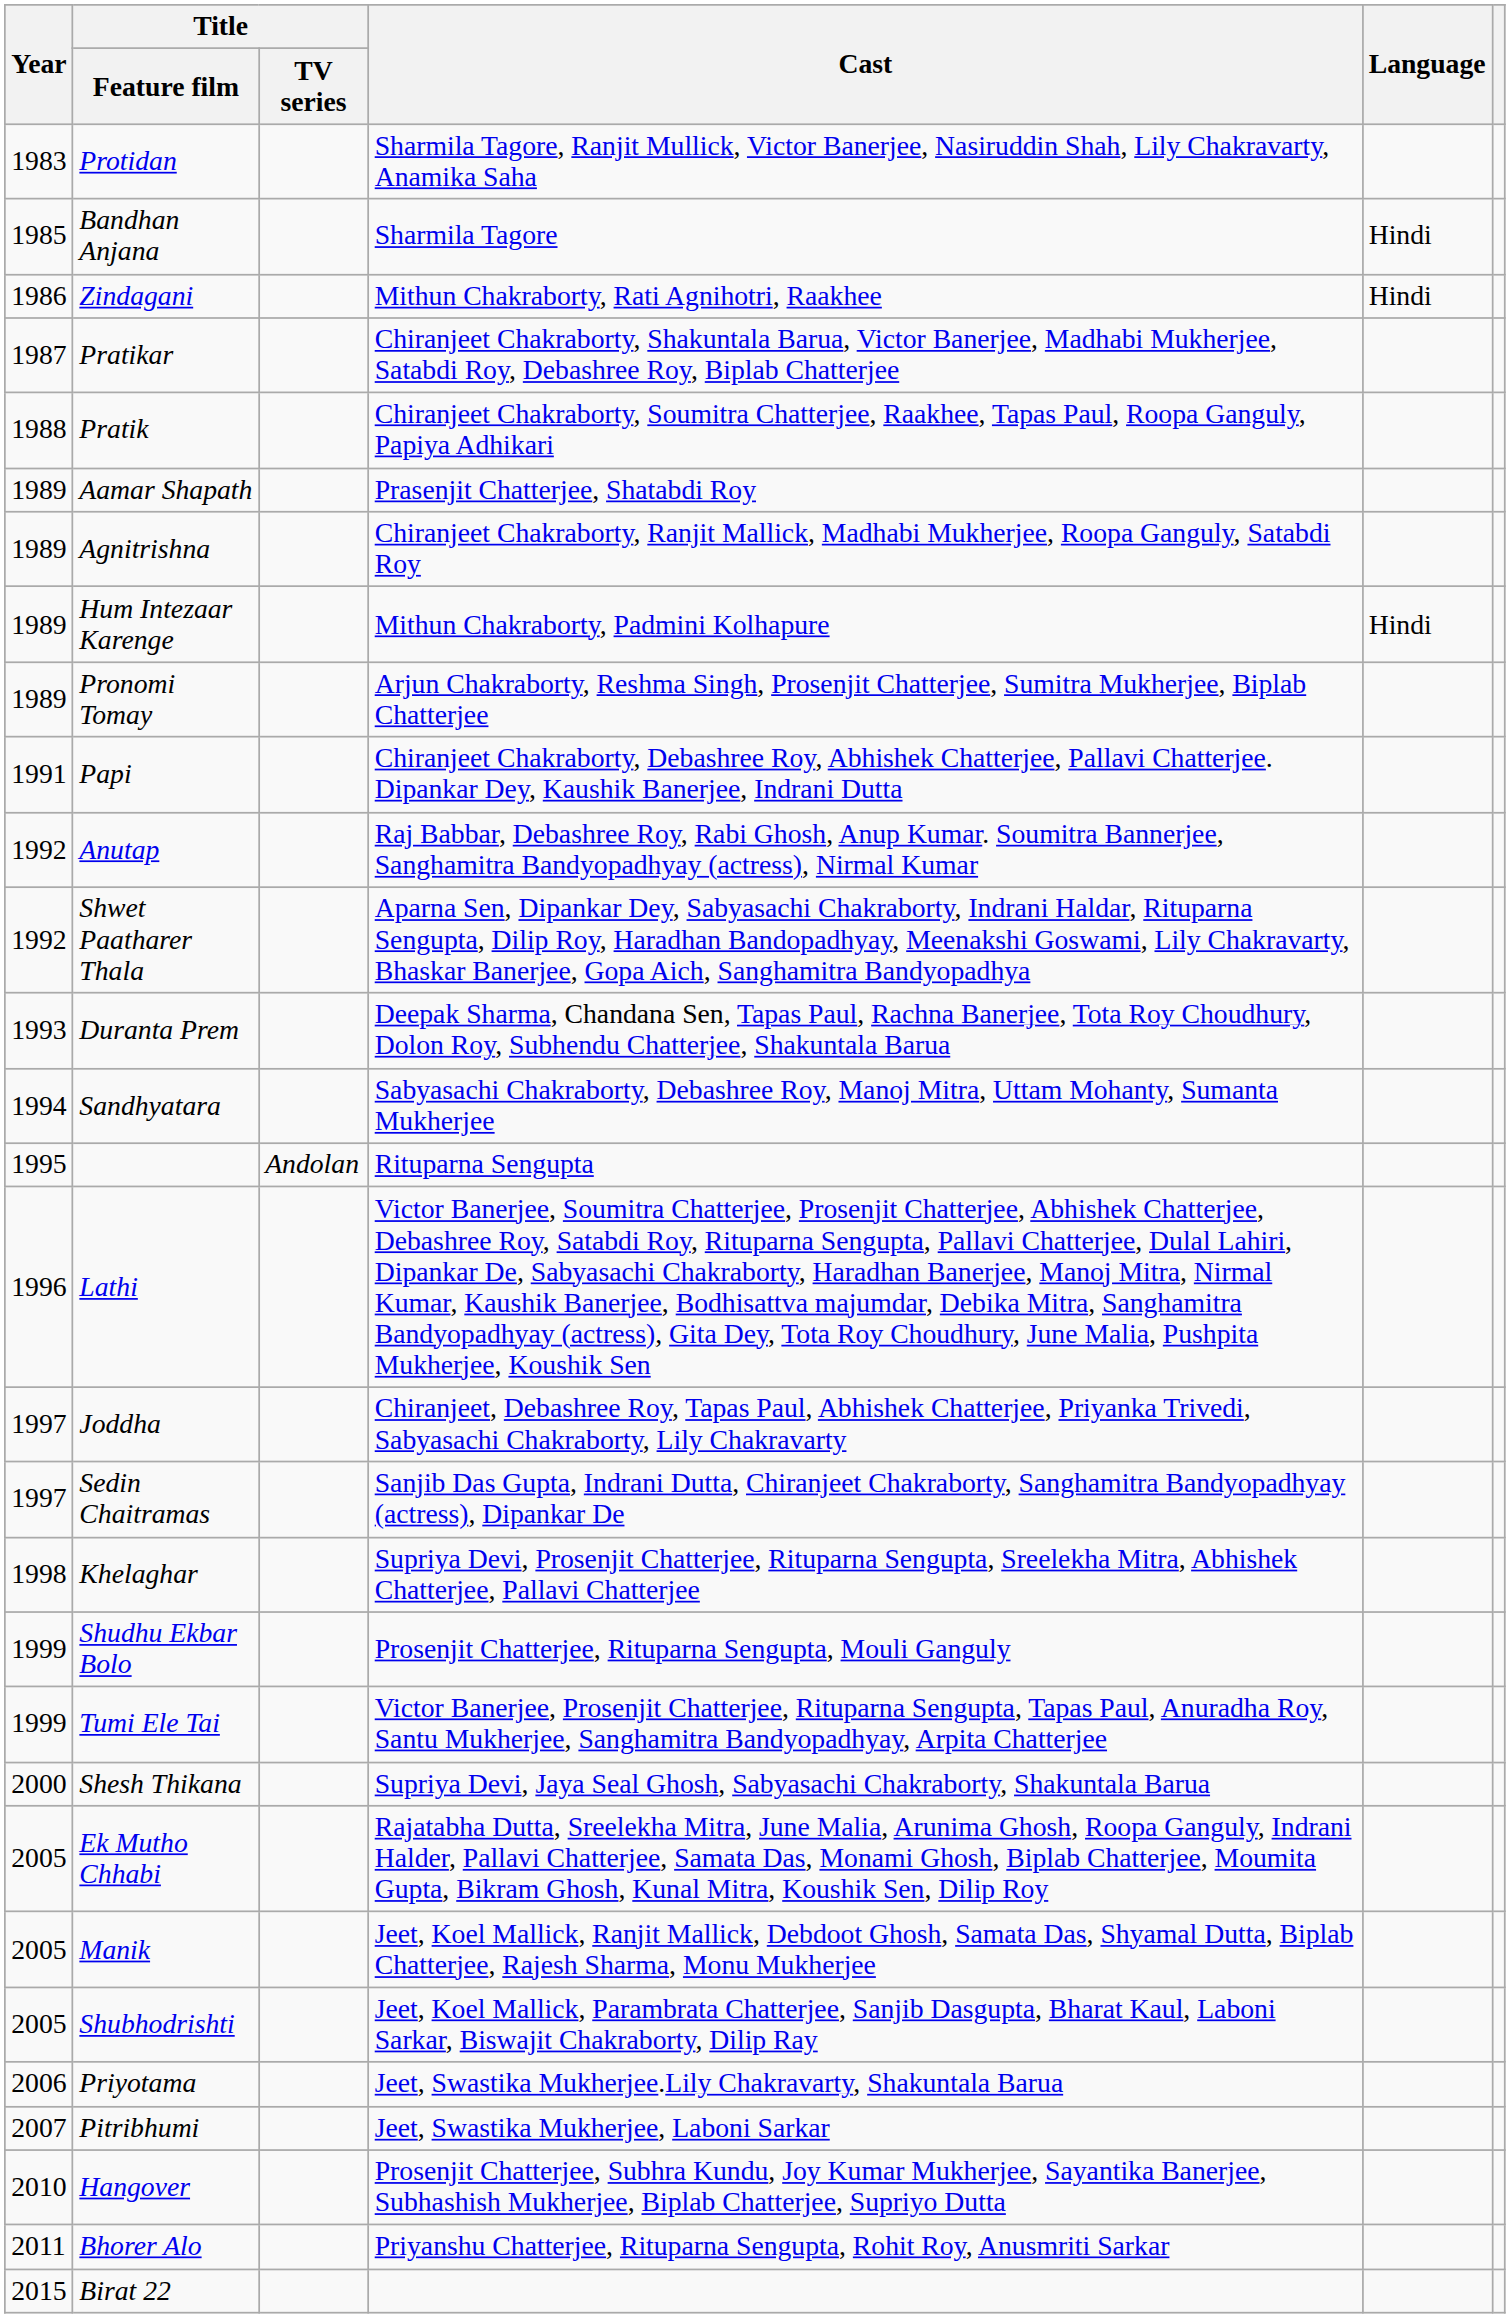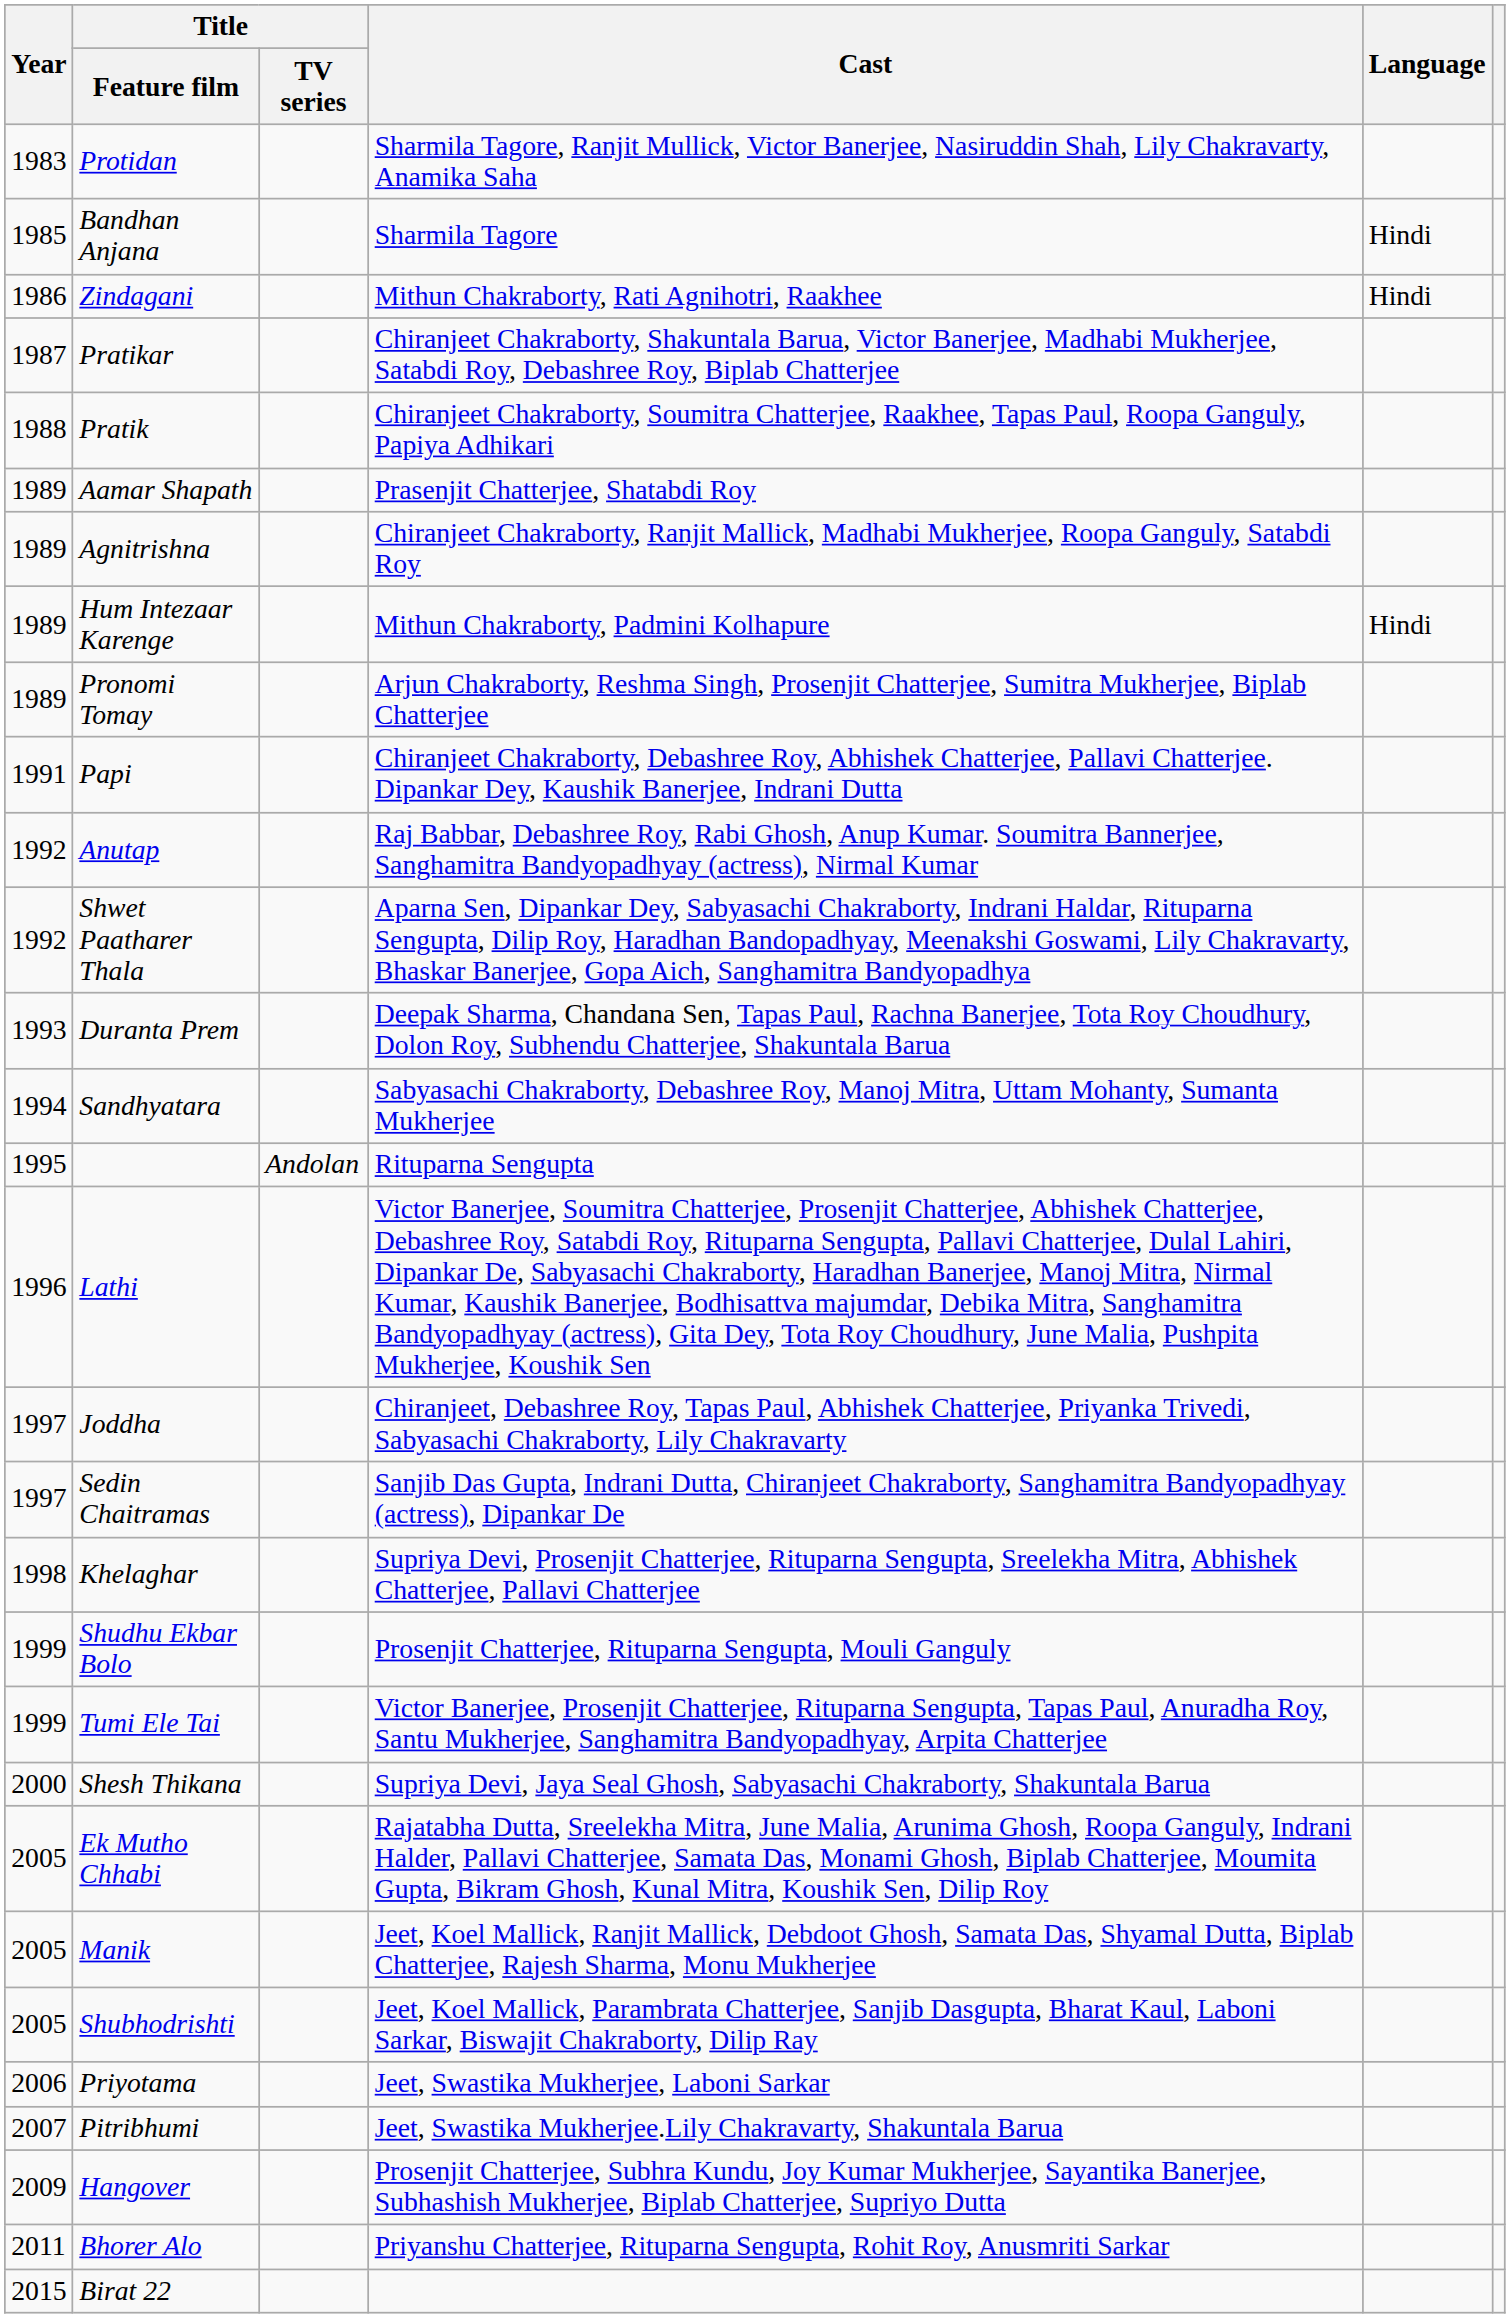 <table class="wikitable">
 <tr>
 <th rowspan="2">Year</th>
 <th colspan="2">Title</th>
 <th rowspan="2">Cast</th>
 <th rowspan="2">Language</th>
 <th rowspan="2"></th>
 </tr>
 <tr>
 <th>Feature film</th>
 <th>TV series</th>
 </tr>
 <tr>
 <td>1983</td>
 <td><em><a href='#'>Protidan</a></em></td>
 <td></td>
 <td><a href='#'>Sharmila Tagore</a>, <a href='#'>Ranjit Mullick</a>, <a href='#'>Victor Banerjee</a>, <a href='#'>Nasiruddin Shah</a>, <a href='#'>Lily Chakravarty</a>, <a href='#'>Anamika Saha</a></td>
 <td></td>
 <td></td>
 </tr>
 <tr>
 <td>1985</td>
 <td><em>Bandhan Anjana</em></td>
 <td></td>
 <td><a href='#'>Sharmila Tagore</a></td>
 <td>Hindi</td>
 <td></td>
 </tr>
 <tr>
 <td>1986</td>
 <td><em><a href='#'>Zindagani</a></em></td>
 <td></td>
 <td><a href='#'>Mithun Chakraborty</a>, <a href='#'>Rati Agnihotri</a>, <a href='#'>Raakhee</a></td>
 <td>Hindi</td>
 <td></td>
 </tr>
 <tr>
 <td>1987</td>
 <td><em>Pratikar</em></td>
 <td></td>
 <td><a href='#'>Chiranjeet Chakraborty</a>, <a href='#'>Shakuntala Barua</a>, <a href='#'>Victor Banerjee</a>, <a href='#'>Madhabi Mukherjee</a>, <a href='#'>Satabdi Roy</a>, <a href='#'>Debashree Roy</a>, <a href='#'>Biplab Chatterjee</a></td>
 <td></td>
 <td></td>
 </tr>
 <tr>
 <td>1988</td>
 <td><em>Pratik</em></td>
 <td></td>
 <td><a href='#'>Chiranjeet Chakraborty</a>, <a href='#'>Soumitra Chatterjee</a>, <a href='#'>Raakhee</a>, <a href='#'>Tapas Paul</a>, <a href='#'>Roopa Ganguly</a>, <a href='#'>Papiya Adhikari</a></td>
 <td></td>
 <td></td>
 </tr>
 <tr>
 <td>1989</td>
 <td><em>Aamar Shapath</em></td>
 <td></td>
 <td><a href='#'>Prasenjit Chatterjee</a>, <a href='#'>Shatabdi Roy</a></td>
 <td></td>
 <td></td>
 </tr>
 <tr>
 <td>1989</td>
 <td><em>Agnitrishna</em></td>
 <td></td>
 <td><a href='#'>Chiranjeet Chakraborty</a>, <a href='#'>Ranjit Mallick</a>, <a href='#'>Madhabi Mukherjee</a>, <a href='#'>Roopa Ganguly</a>, <a href='#'>Satabdi Roy</a></td>
 <td></td>
 <td></td>
 </tr>
 <tr>
 <td>1989</td>
 <td><em>Hum Intezaar Karenge</em></td>
 <td></td>
 <td><a href='#'>Mithun Chakraborty</a>, <a href='#'>Padmini Kolhapure</a></td>
 <td>Hindi</td>
 <td></td>
 </tr>
 <tr>
 <td>1989</td>
 <td><em>Pronomi Tomay</em></td>
 <td></td>
 <td><a href='#'>Arjun Chakraborty</a>, <a href='#'>Reshma Singh</a>, <a href='#'>Prosenjit Chatterjee</a>, <a href='#'>Sumitra Mukherjee</a>, <a href='#'>Biplab Chatterjee</a></td>
 <td></td>
 <td></td>
 </tr>
 <tr>
 <td>1991</td>
 <td><em>Papi</em></td>
 <td></td>
 <td><a href='#'>Chiranjeet Chakraborty</a>, <a href='#'>Debashree Roy</a>, <a href='#'>Abhishek Chatterjee</a>, <a href='#'>Pallavi Chatterjee</a>. <a href='#'>Dipankar Dey</a>, <a href='#'>Kaushik Banerjee</a>, <a href='#'>Indrani Dutta</a></td>
 <td></td>
 <td></td>
 </tr>
 <tr>
 <td>1992</td>
 <td><em><a href='#'>Anutap</a></em></td>
 <td></td>
 <td><a href='#'>Raj Babbar</a>, <a href='#'>Debashree Roy</a>, <a href='#'>Rabi Ghosh</a>, <a href='#'>Anup Kumar</a>. <a href='#'>Soumitra Bannerjee</a>, <a href='#'>Sanghamitra Bandyopadhyay (actress)</a>, <a href='#'>Nirmal Kumar</a></td>
 <td></td>
 <td></td>
 </tr>
 <tr>
 <td>1992</td>
 <td><em>Shwet Paatharer Thala</em></td>
 <td></td>
 <td><a href='#'>Aparna Sen</a>, <a href='#'>Dipankar Dey</a>, <a href='#'>Sabyasachi Chakraborty</a>, <a href='#'>Indrani Haldar</a>, <a href='#'>Rituparna Sengupta</a>, <a href='#'>Dilip Roy</a>, <a href='#'>Haradhan Bandopadhyay</a>, <a href='#'>Meenakshi Goswami</a>, <a href='#'>Lily Chakravarty</a>, <a href='#'>Bhaskar Banerjee</a>, <a href='#'>Gopa Aich</a>, <a href='#'>Sanghamitra Bandyopadhya</a></td>
 <td></td>
 <td></td>
 </tr>
 <tr>
 <td>1993</td>
 <td><em>Duranta Prem</em></td>
 <td></td>
 <td><a href='#'>Deepak Sharma</a>, Chandana Sen, <a href='#'>Tapas Paul</a>, <a href='#'>Rachna Banerjee</a>, <a href='#'>Tota Roy Choudhury</a>, <a href='#'>Dolon Roy</a>, <a href='#'>Subhendu Chatterjee</a>, <a href='#'>Shakuntala Barua</a></td>
 <td></td>
 <td></td>
 </tr>
 <tr>
 <td>1994</td>
 <td><em>Sandhyatara</em></td>
 <td></td>
 <td><a href='#'>Sabyasachi Chakraborty</a>, <a href='#'>Debashree Roy</a>, <a href='#'>Manoj Mitra</a>, <a href='#'>Uttam Mohanty</a>, <a href='#'>Sumanta Mukherjee</a></td>
 <td></td>
 <td></td>
 </tr>
 <tr>
 <td>1995</td>
 <td></td>
 <td><em>Andolan</em></td>
 <td><a href='#'>Rituparna Sengupta</a></td>
 <td></td>
 <td></td>
 </tr>
 <tr>
 <td>1996</td>
 <td><em><a href='#'>Lathi</a></em></td>
 <td></td>
 <td><a href='#'>Victor Banerjee</a>, <a href='#'>Soumitra Chatterjee</a>, <a href='#'>Prosenjit Chatterjee</a>, <a href='#'>Abhishek Chatterjee</a>, <a href='#'>Debashree Roy</a>, <a href='#'>Satabdi Roy</a>, <a href='#'>Rituparna Sengupta</a>, <a href='#'>Pallavi Chatterjee</a>, <a href='#'>Dulal Lahiri</a>, <a href='#'>Dipankar De</a>, <a href='#'>Sabyasachi Chakraborty</a>, <a href='#'>Haradhan Banerjee</a>, <a href='#'>Manoj Mitra</a>, <a href='#'>Nirmal Kumar</a>, <a href='#'>Kaushik Banerjee</a>, <a href='#'>Bodhisattva majumdar</a>, <a href='#'>Debika Mitra</a>, <a href='#'>Sanghamitra Bandyopadhyay (actress)</a>, <a href='#'>Gita Dey</a>, <a href='#'>Tota Roy Choudhury</a>, <a href='#'>June Malia</a>, <a href='#'>Pushpita Mukherjee</a>, <a href='#'>Koushik Sen</a></td>
 <td></td>
 <td></td>
 </tr>
 <tr>
 <td>1997</td>
 <td><em>Joddha</em></td>
 <td></td>
 <td><a href='#'>Chiranjeet</a>, <a href='#'>Debashree Roy</a>, <a href='#'>Tapas Paul</a>, <a href='#'>Abhishek Chatterjee</a>, <a href='#'>Priyanka Trivedi</a>, <a href='#'>Sabyasachi Chakraborty</a>, <a href='#'>Lily Chakravarty</a></td>
 <td></td>
 <td></td>
 </tr>
 <tr>
 <td>1997</td>
 <td><em>Sedin Chaitramas</em></td>
 <td></td>
 <td><a href='#'>Sanjib Das Gupta</a>, <a href='#'>Indrani Dutta</a>, <a href='#'>Chiranjeet Chakraborty</a>, <a href='#'>Sanghamitra Bandyopadhyay (actress)</a>, <a href='#'>Dipankar De</a></td>
 <td></td>
 <td></td>
 </tr>
 <tr>
 <td>1998</td>
 <td><em>Khelaghar</em></td>
 <td></td>
 <td><a href='#'>Supriya Devi</a>, <a href='#'>Prosenjit Chatterjee</a>, <a href='#'>Rituparna Sengupta</a>, <a href='#'>Sreelekha Mitra</a>, <a href='#'>Abhishek Chatterjee</a>, <a href='#'>Pallavi Chatterjee</a></td>
 <td></td>
 <td></td>
 </tr>
 <tr>
 <td>1999</td>
 <td><em><a href='#'>Shudhu Ekbar Bolo</a></em></td>
 <td></td>
 <td><a href='#'>Prosenjit Chatterjee</a>, <a href='#'>Rituparna Sengupta</a>, <a href='#'>Mouli Ganguly</a></td>
 <td></td>
 <td></td>
 </tr>
 <tr>
 <td>1999</td>
 <td><em><a href='#'>Tumi Ele Tai</a></em></td>
 <td></td>
 <td><a href='#'>Victor Banerjee</a>, <a href='#'>Prosenjit Chatterjee</a>, <a href='#'>Rituparna Sengupta</a>, <a href='#'>Tapas Paul</a>, <a href='#'>Anuradha Roy</a>, <a href='#'>Santu Mukherjee</a>, <a href='#'>Sanghamitra Bandyopadhyay</a>, <a href='#'>Arpita Chatterjee</a></td>
 <td></td>
 </tr>
 <tr>
 <td>2000</td>
 <td><em>Shesh Thikana</em></td>
 <td></td>
 <td><a href='#'>Supriya Devi</a>, <a href='#'>Jaya Seal Ghosh</a>, <a href='#'>Sabyasachi Chakraborty</a>, <a href='#'>Shakuntala Barua</a></td>
 <td></td>
 <td></td>
 </tr>
 <tr>
 <td>2005</td>
 <td><em><a href='#'>Ek Mutho Chhabi</a></em></td>
 <td></td>
 <td><a href='#'>Rajatabha Dutta</a>, <a href='#'>Sreelekha Mitra</a>, <a href='#'>June Malia</a>, <a href='#'>Arunima Ghosh</a>, <a href='#'>Roopa Ganguly</a>, <a href='#'>Indrani Halder</a>, <a href='#'>Pallavi Chatterjee</a>, <a href='#'>Samata Das</a>, <a href='#'>Monami Ghosh</a>, <a href='#'>Biplab Chatterjee</a>, <a href='#'>Moumita Gupta</a>, <a href='#'>Bikram Ghosh</a>, <a href='#'>Kunal Mitra</a>, <a href='#'>Koushik Sen</a>, <a href='#'>Dilip Roy</a></td>
 <td></td>
 <td></td>
 </tr>
 <tr>
 <td>2005</td>
 <td><em><a href='#'>Manik</a></em></td>
 <td></td>
 <td><a href='#'>Jeet</a>, <a href='#'>Koel Mallick</a>, <a href='#'>Ranjit Mallick</a>, <a href='#'>Debdoot Ghosh</a>, <a href='#'>Samata Das</a>, <a href='#'>Shyamal Dutta</a>, <a href='#'>Biplab Chatterjee</a>, <a href='#'>Rajesh Sharma</a>, <a href='#'>Monu Mukherjee</a></td>
 <td></td>
 <td></td>
 </tr>
 <tr>
 <td>2005</td>
 <td><em><a href='#'>Shubhodrishti</a></em></td>
 <td></td>
 <td><a href='#'>Jeet</a>, <a href='#'>Koel Mallick</a>, <a href='#'>Parambrata Chatterjee</a>, <a href='#'>Sanjib Dasgupta</a>, <a href='#'>Bharat Kaul</a>, <a href='#'>Laboni Sarkar</a>, <a href='#'>Biswajit Chakraborty</a>, <a href='#'>Dilip Ray</a></td>
 <td></td>
 <td></td>
 </tr>
 <tr>
 <td>2006</td>
 <td><em>Priyotama</em></td>
 <td></td>
-<td><a href='#'>Jeet</a>, <a href='#'>Swastika Mukherjee</a>.<a href='#'>Lily Chakravarty</a>, <a href='#'>Shakuntala Barua</a></td>
+<td><a href='#'>Jeet</a>, <a href='#'>Swastika Mukherjee</a>, <a href='#'>Laboni Sarkar</a></td>
 <td></td>
 <td></td>
 </tr>
 <tr>
 <td>2007</td>
 <td><em>Pitribhumi</em></td>
 <td></td>
-<td><a href='#'>Jeet</a>, <a href='#'>Swastika Mukherjee</a>, <a href='#'>Laboni Sarkar</a></td>
+<td><a href='#'>Jeet</a>, <a href='#'>Swastika Mukherjee</a>.<a href='#'>Lily Chakravarty</a>, <a href='#'>Shakuntala Barua</a></td>
 <td></td>
 <td></td>
 </tr>
 <tr>
-<td>2010</td>
+<td>2009</td>
 <td><em><a href='#'>Hangover</a></em></td>
 <td></td>
 <td><a href='#'>Prosenjit Chatterjee</a>, <a href='#'>Subhra Kundu</a>, <a href='#'>Joy Kumar Mukherjee</a>, <a href='#'>Sayantika Banerjee</a>, <a href='#'>Subhashish Mukherjee</a>, <a href='#'>Biplab Chatterjee</a>, <a href='#'>Supriyo Dutta</a></td>
 <td></td>
 <td></td>
 </tr>
 <tr>
 <td>2011</td>
 <td><em><a href='#'>Bhorer Alo</a></em></td>
 <td></td>
 <td><a href='#'>Priyanshu Chatterjee</a>, <a href='#'>Rituparna Sengupta</a>, <a href='#'>Rohit Roy</a>, <a href='#'>Anusmriti Sarkar</a></td>
 <td></td>
 <td></td>
 </tr>
 <tr>
 <td>2015</td>
 <td><em>Birat 22</em></td>
 <td></td>
 <td></td>
 <td></td>
 <td></td>
 </tr>
 </table>
